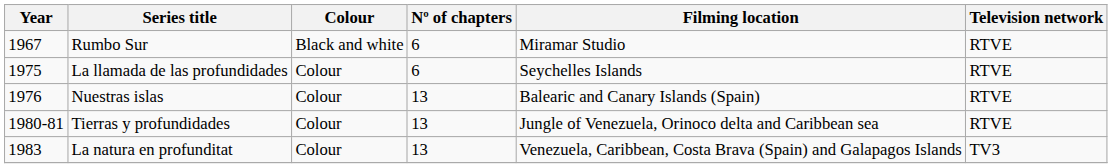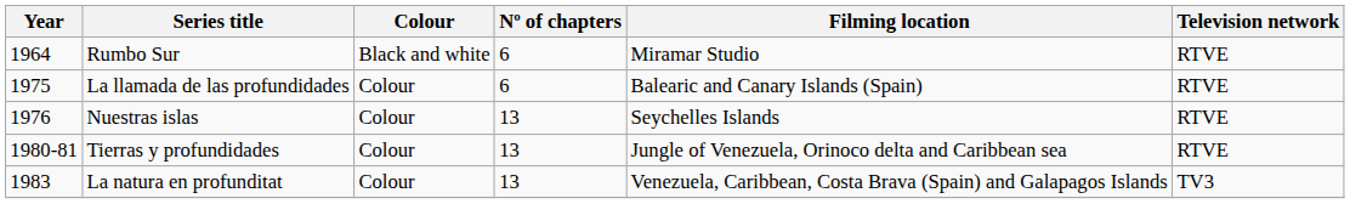 <table class="wikitable">
 <tr>
 <th>Year</th>
 <th>Series title</th>
 <th>Colour</th>
 <th>Nº of chapters</th>
 <th>Filming location</th>
 <th>Television network</th>
 </tr>
 <tr>
-<td>1967</td>
+<td>1964</td>
 <td>Rumbo Sur</td>
 <td>Black and white</td>
 <td>6</td>
 <td>Miramar Studio</td>
 <td>RTVE</td>
 </tr>
 <tr>
 <td>1975</td>
 <td>La llamada de las profundidades</td>
 <td>Colour</td>
 <td>6</td>
-<td>Seychelles Islands</td>
+<td>Balearic and Canary Islands (Spain)</td>
 <td>RTVE</td>
 </tr>
 <tr>
 <td>1976</td>
 <td>Nuestras islas</td>
 <td>Colour</td>
 <td>13</td>
-<td>Balearic and Canary Islands (Spain)</td>
+<td>Seychelles Islands</td>
 <td>RTVE</td>
 </tr>
 <tr>
 <td>1980-81</td>
 <td>Tierras y profundidades</td>
 <td>Colour</td>
 <td>13</td>
 <td>Jungle of Venezuela, Orinoco delta and Caribbean sea</td>
 <td>RTVE</td>
 </tr>
 <tr>
 <td>1983</td>
 <td>La natura en profunditat</td>
 <td>Colour</td>
 <td>13</td>
 <td>Venezuela, Caribbean, Costa Brava (Spain) and Galapagos Islands</td>
 <td>TV3</td>
 </tr>
 <tr>
 </tr>
 </table>
